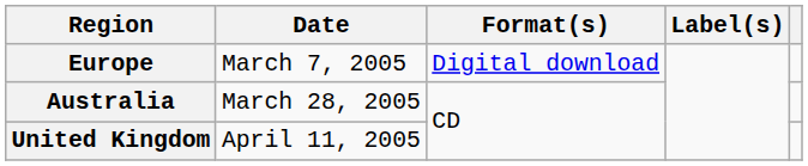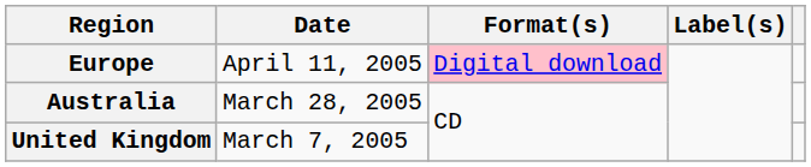 <table class="wikitable plainrowheaders">
 <tr>
 <th scope="col">Region</th>
 <th scope="col">Date</th>
 <th scope="col">Format(s)</th>
 <th scope="col">Label(s)</th>
 <th scope="col"></th>
 </tr>
 <tr>
 <th scope="row">Europe</th>
-<td>March 7, 2005</td>
-<td><a href='#'>Digital download</a></td>
+<td>April 11, 2005</td>
+<td style="background: pink;"><a href='#'>Digital download</a></td>
 <td rowspan="3"></td>
 <td></td>
 </tr>
 <tr>
 <th scope="row">Australia</th>
 <td>March 28, 2005</td>
 <td rowspan="2">CD</td>
 <td></td>
 </tr>
 <tr>
 <th scope="row">United Kingdom</th>
-<td>April 11, 2005</td>
+<td>March 7, 2005</td>
 <td></td>
 </tr>
 </table>
